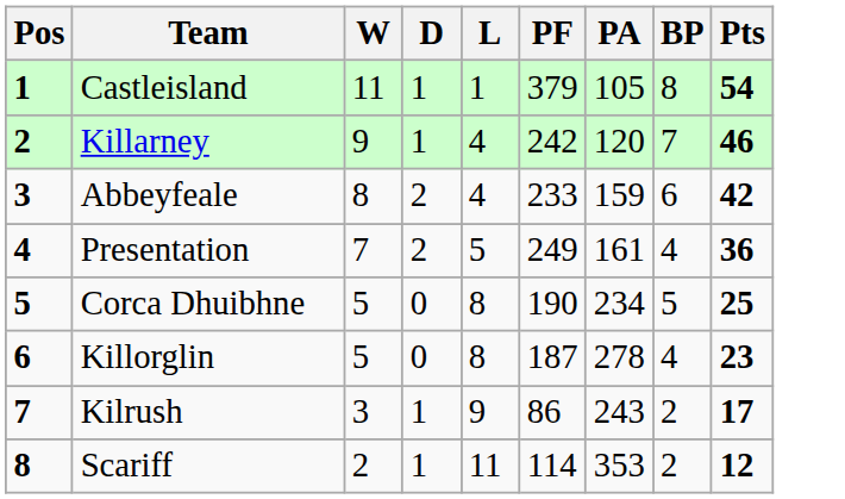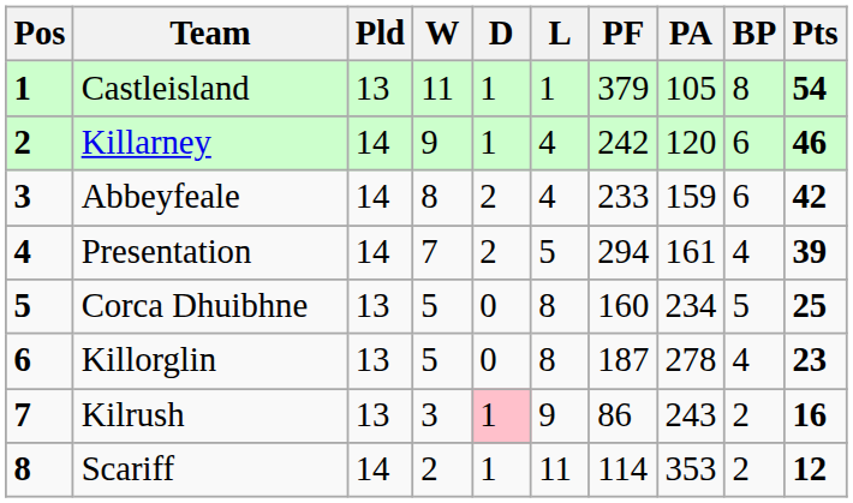 <table class="wikitable" style="float:left; margin-right:15px; text-align: left;">
 <tr>
 <th width="20">Pos</th>
 <th width="120">Team</th>
+<th width="20">Pld</th>
 <th width="20">W</th>
 <th width="20">D</th>
 <th width="20">L</th>
 <th width="20">PF</th>
 <th width="20">PA</th>
 <th width="20">BP</th>
 <th width="20">Pts</th>
 </tr>
 <tr bgcolor=#ccffcc>
 <td align=left><strong>1</strong></td>
 <td>Castleisland</td>
+<td>13</td>
 <td>11</td>
 <td>1</td>
 <td>1</td>
 <td>379</td>
 <td>105</td>
 <td>8</td>
 <td><strong>54</strong></td>
 </tr>
 <tr bgcolor=#ccffcc>
 <td align=left><strong>2</strong></td>
 <td><a href='#'>Killarney</a></td>
+<td>14</td>
 <td>9</td>
 <td>1</td>
 <td>4</td>
 <td>242</td>
 <td>120</td>
-<td>7</td>
+<td>6</td>
 <td><strong>46</strong></td>
 </tr>
 <tr>
 <td align=left><strong>3</strong></td>
 <td>Abbeyfeale</td>
+<td>14</td>
 <td>8</td>
 <td>2</td>
 <td>4</td>
 <td>233</td>
 <td>159</td>
 <td>6</td>
 <td><strong>42</strong></td>
 </tr>
 <tr>
 <td align=left><strong>4</strong></td>
 <td>Presentation</td>
+<td>14</td>
 <td>7</td>
 <td>2</td>
 <td>5</td>
-<td>249</td>
+<td>294</td>
 <td>161</td>
 <td>4</td>
-<td><strong>36</strong></td>
+<td><strong>39</strong></td>
 </tr>
 <tr>
 <td align=left><strong>5</strong></td>
 <td>Corca Dhuibhne</td>
+<td>13</td>
 <td>5</td>
 <td>0</td>
 <td>8</td>
-<td>190</td>
+<td>160</td>
 <td>234</td>
 <td>5</td>
 <td><strong>25</strong></td>
 </tr>
 <tr>
 <td align=left><strong>6</strong></td>
 <td>Killorglin</td>
+<td>13</td>
 <td>5</td>
 <td>0</td>
 <td>8</td>
 <td>187</td>
 <td>278</td>
 <td>4</td>
 <td><strong>23</strong></td>
 </tr>
 <tr>
 <td align=left><strong>7</strong></td>
 <td>Kilrush</td>
+<td>13</td>
 <td>3</td>
-<td>1</td>
+<td style="background: pink;">1</td>
 <td>9</td>
 <td>86</td>
 <td>243</td>
 <td>2</td>
-<td><strong>17</strong></td>
+<td><strong>16</strong></td>
 </tr>
 <tr>
 <td align=left><strong>8</strong></td>
 <td>Scariff</td>
+<td>14</td>
 <td>2</td>
 <td>1</td>
 <td>11</td>
 <td>114</td>
 <td>353</td>
 <td>2</td>
 <td><strong>12</strong></td>
 </tr>
 </table>
